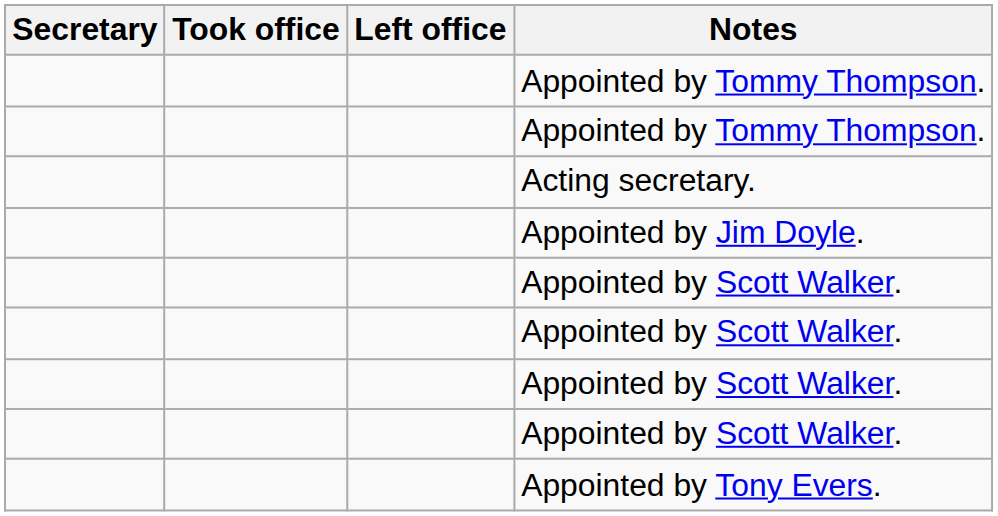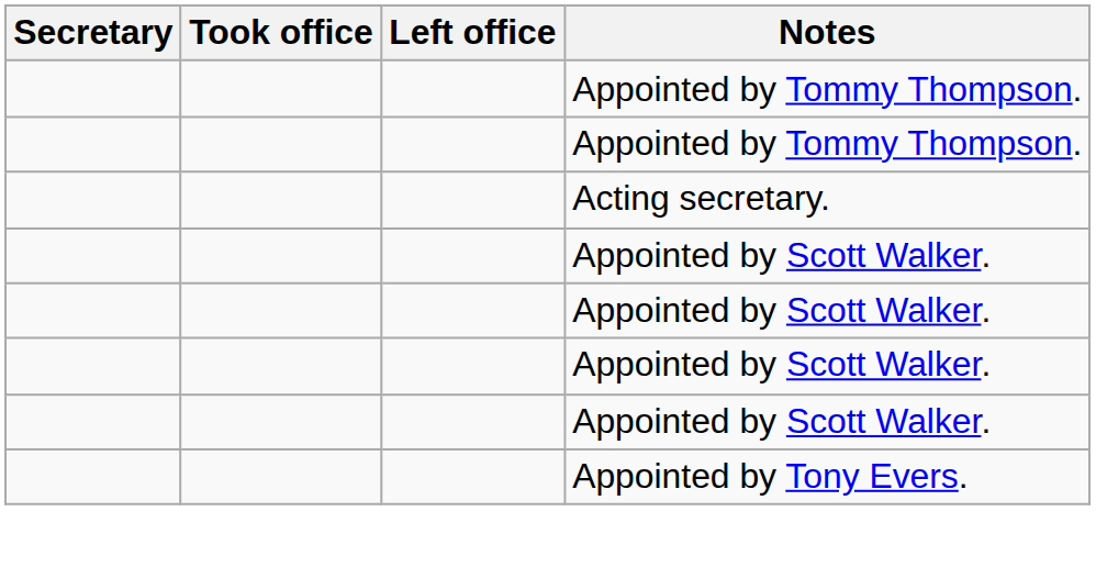 <table class="wikitable sortable" style="text-align:right;">
 <tr>
 <th>Secretary</th>
 <th>Took office</th>
 <th>Left office</th>
 <th>Notes</th>
 </tr>
 <tr>
 <td align="left"></td>
 <td></td>
 <td></td>
 <td align="left">Appointed by <a href='#'>Tommy Thompson</a>.</td>
 </tr>
 <tr>
 <td align="left"></td>
 <td></td>
 <td></td>
 <td align="left">Appointed by <a href='#'>Tommy Thompson</a>.</td>
 </tr>
 <tr>
 <td align="left"></td>
 <td></td>
 <td></td>
 <td align="left">Acting secretary.</td>
-</tr>
-<tr>
-<td align="left"></td>
-<td></td>
-<td></td>
-<td align="left">Appointed by <a href='#'>Jim Doyle</a>.</td>
 </tr>
 <tr>
 <td align="left"></td>
 <td></td>
 <td></td>
 <td align="left">Appointed by <a href='#'>Scott Walker</a>.</td>
 </tr>
 <tr>
 <td align="left"></td>
 <td></td>
 <td></td>
 <td align="left">Appointed by <a href='#'>Scott Walker</a>.</td>
 </tr>
 <tr>
 <td align="left"></td>
 <td></td>
 <td></td>
 <td align="left">Appointed by <a href='#'>Scott Walker</a>.</td>
 </tr>
 <tr>
 <td align="left"></td>
 <td></td>
 <td></td>
 <td align="left">Appointed by <a href='#'>Scott Walker</a>.</td>
 </tr>
 <tr>
 <td align="left"></td>
 <td></td>
 <td></td>
 <td align="left">Appointed by <a href='#'>Tony Evers</a>.</td>
 </tr>
 </table>
